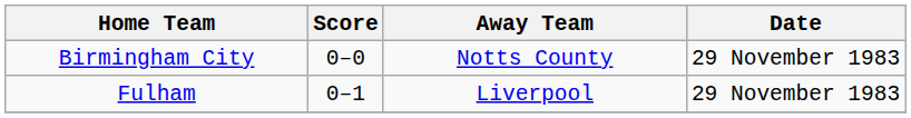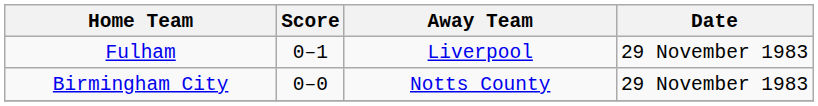 <table class="wikitable" style="text-align:center;">
 <tr>
 <th width=175>Home Team</th>
 <th width=20>Score</th>
 <th width=175>Away Team</th>
 <th width=125>Date</th>
 </tr>
 <tr>
+<td><a href='#'>Fulham</a></td>
+<td>0–1</td>
+<td><a href='#'>Liverpool</a></td>
+<td>29 November 1983</td>
+</tr>
+<tr>
 <td><a href='#'>Birmingham City</a></td>
 <td>0–0</td>
 <td><a href='#'>Notts County</a></td>
 <td>29 November 1983</td>
 </tr>
 <tr>
-<td><a href='#'>Fulham</a></td>
-<td>0–1</td>
-<td><a href='#'>Liverpool</a></td>
-<td>29 November 1983</td>
-</tr>
-<tr>
 </tr>
 </table>
